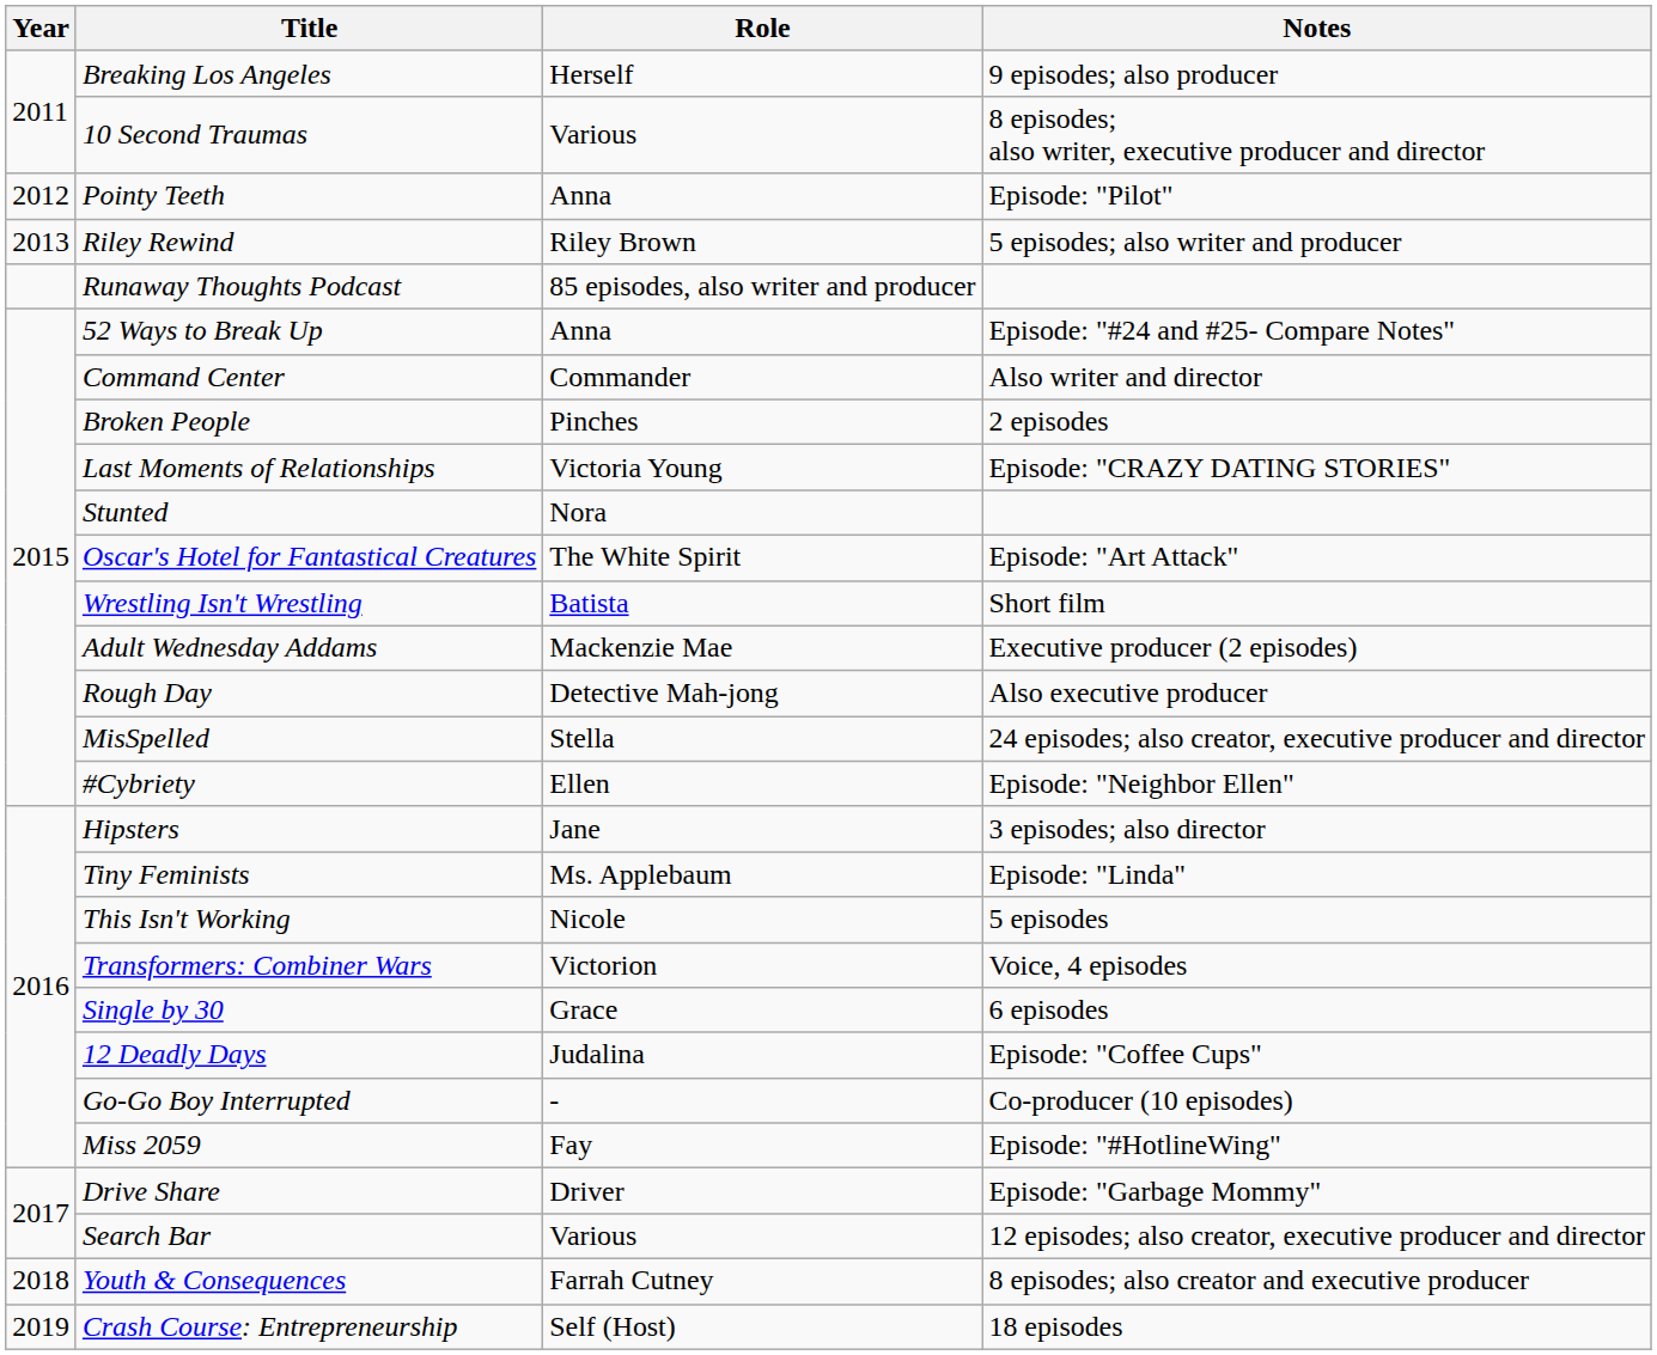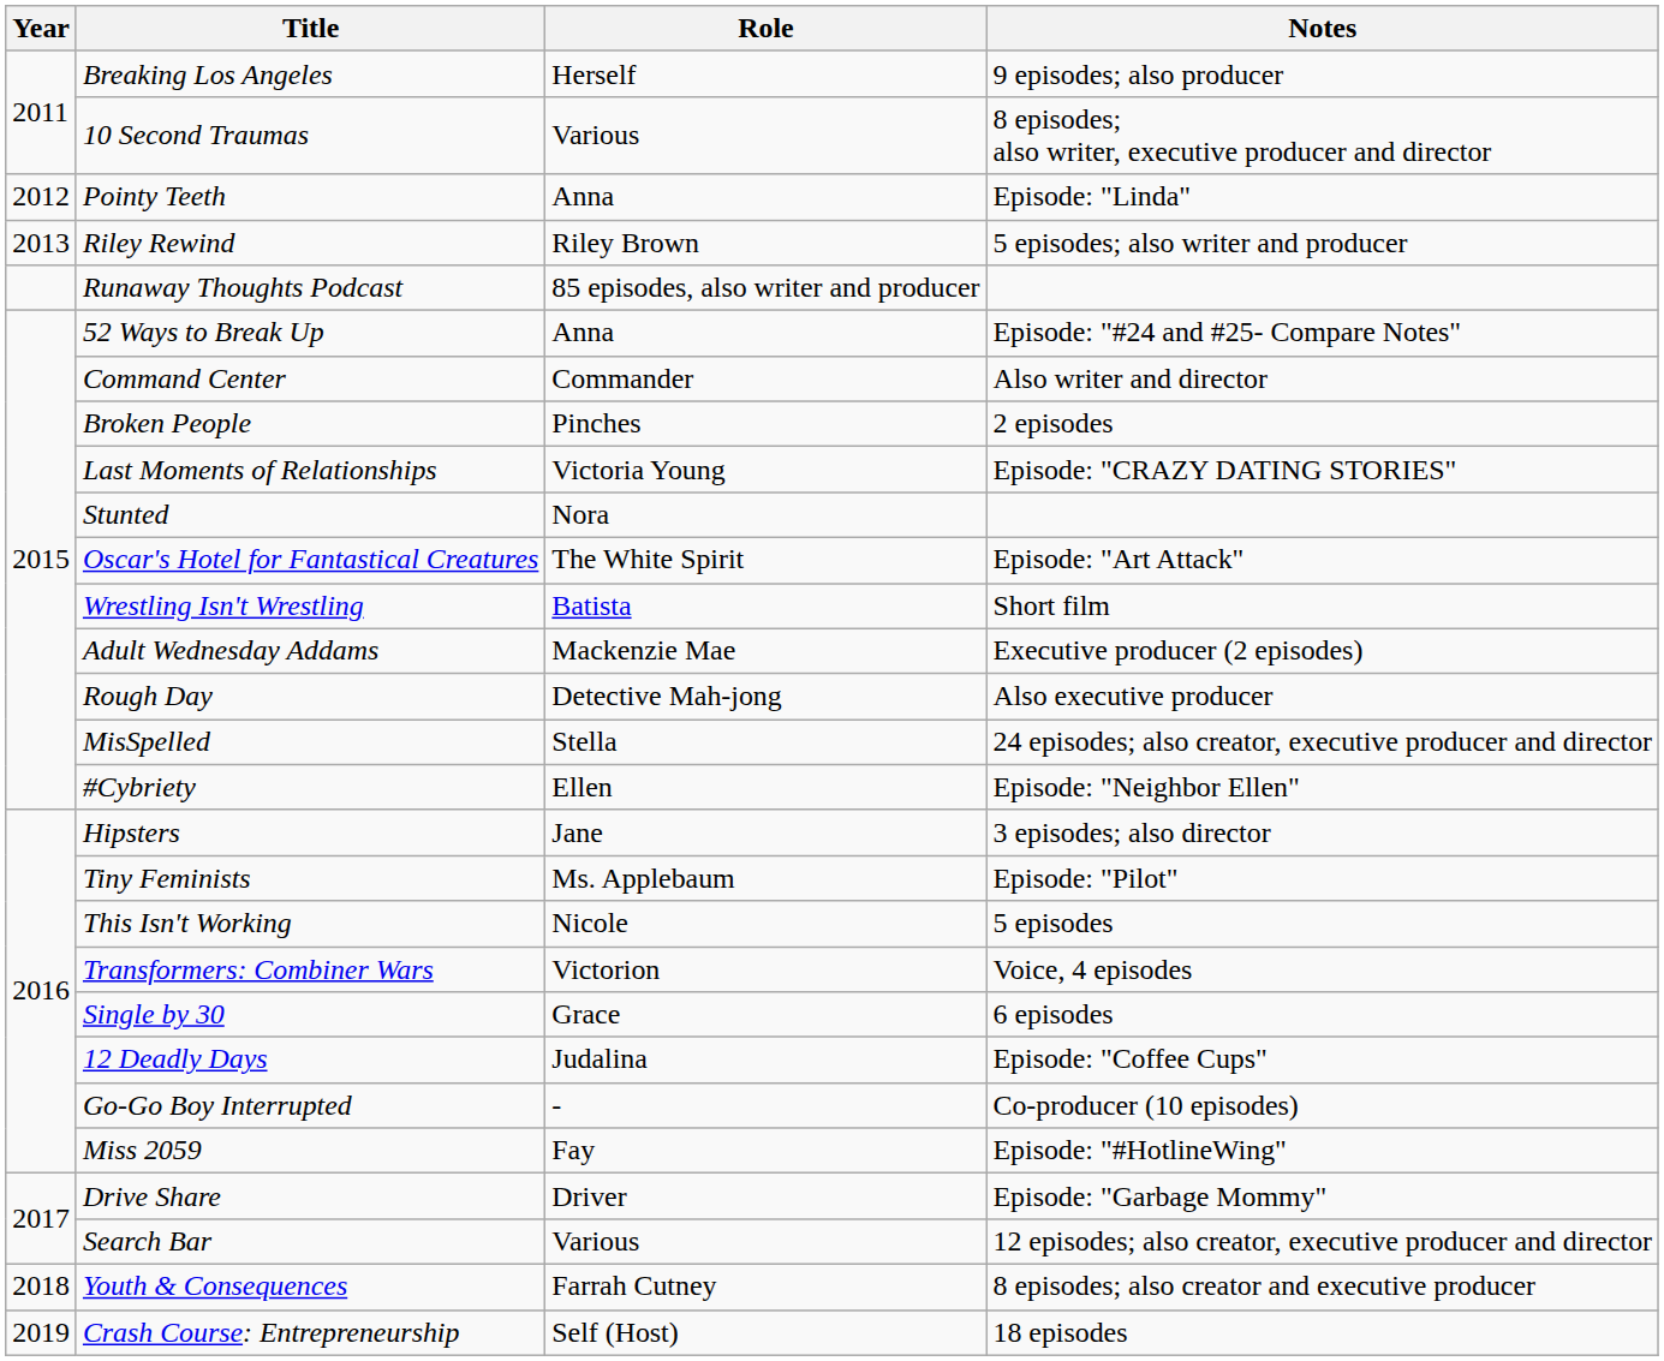 <table class="wikitable plainrowheaders sortable">
 <tr>
 <th scope="col">Year</th>
 <th scope="col">Title</th>
 <th scope="col">Role</th>
 <th scope="col" class="unsortable">Notes</th>
 </tr>
 <tr>
 <td rowspan=2>2011</td>
 <td><em>Breaking Los Angeles</em></td>
 <td>Herself</td>
 <td>9 episodes; also producer</td>
 </tr>
 <tr>
 <td><em>10 Second Traumas</em></td>
 <td>Various</td>
 <td>8 episodes;<br>also writer, executive producer and director</td>
 </tr>
 <tr>
 <td>2012</td>
 <td><em>Pointy Teeth</em></td>
 <td>Anna</td>
-<td>Episode: "Pilot"</td>
+<td>Episode: "Linda"</td>
 </tr>
 <tr>
 <td>2013</td>
 <td><em>Riley Rewind</em></td>
 <td>Riley Brown</td>
 <td>5 episodes; also writer and producer</td>
 </tr>
 <tr>
 <td></td>
 <td><em>Runaway Thoughts Podcast</em></td>
 <td>85 episodes, also writer and producer</td>
 <td></td>
 </tr>
 <tr>
 <td rowspan=11>2015</td>
 <td><em>52 Ways to Break Up</em></td>
 <td>Anna</td>
 <td>Episode: "#24 and #25- Compare Notes"</td>
 </tr>
 <tr>
 <td><em>Command Center</em></td>
 <td>Commander</td>
 <td>Also writer and director</td>
 </tr>
 <tr>
 <td><em>Broken People</em></td>
 <td>Pinches</td>
 <td>2 episodes</td>
 </tr>
 <tr>
 <td><em>Last Moments of Relationships</em></td>
 <td>Victoria Young</td>
 <td>Episode: "CRAZY DATING STORIES"</td>
 </tr>
 <tr>
 <td><em>Stunted</em></td>
 <td>Nora</td>
 <td></td>
 </tr>
 <tr>
 <td><em><a href='#'>Oscar's Hotel for Fantastical Creatures</a></em></td>
 <td>The White Spirit</td>
 <td>Episode: "Art Attack"</td>
 </tr>
 <tr>
 <td><em><a href='#'>Wrestling Isn't Wrestling</a></em></td>
 <td><a href='#'>Batista</a></td>
 <td>Short film</td>
 </tr>
 <tr>
 <td><em>Adult Wednesday Addams</em></td>
 <td>Mackenzie Mae</td>
 <td>Executive producer (2 episodes)</td>
 </tr>
 <tr>
 <td><em>Rough Day</em></td>
 <td>Detective Mah-jong</td>
 <td>Also executive producer</td>
 </tr>
 <tr>
 <td><em>MisSpelled</em></td>
 <td>Stella</td>
 <td>24 episodes; also creator, executive producer and director</td>
 </tr>
 <tr>
 <td><em>#Cybriety</em></td>
 <td>Ellen</td>
 <td>Episode: "Neighbor Ellen"</td>
 </tr>
 <tr>
 <td rowspan=8>2016</td>
 <td><em>Hipsters</em></td>
 <td>Jane</td>
 <td>3 episodes; also director</td>
 </tr>
 <tr>
 <td><em>Tiny Feminists</em></td>
 <td>Ms. Applebaum</td>
-<td>Episode: "Linda"</td>
+<td>Episode: "Pilot"</td>
 </tr>
 <tr>
 <td><em>This Isn't Working</em></td>
 <td>Nicole</td>
 <td>5 episodes</td>
 </tr>
 <tr>
 <td><em><a href='#'>Transformers: Combiner Wars</a></em></td>
 <td>Victorion</td>
 <td>Voice, 4 episodes</td>
 </tr>
 <tr>
 <td><em><a href='#'>Single by 30</a></em></td>
 <td>Grace</td>
 <td>6 episodes</td>
 </tr>
 <tr>
 <td><em><a href='#'>12 Deadly Days</a></em></td>
 <td>Judalina</td>
 <td>Episode: "Coffee Cups"</td>
 </tr>
 <tr>
 <td><em>Go-Go Boy Interrupted</em></td>
 <td>-</td>
 <td>Co-producer (10 episodes)</td>
 </tr>
 <tr>
 <td><em>Miss 2059</em></td>
 <td>Fay</td>
 <td>Episode: "#HotlineWing"</td>
 </tr>
 <tr>
 <td rowspan=2>2017</td>
 <td><em>Drive Share</em></td>
 <td>Driver</td>
 <td>Episode: "Garbage Mommy"</td>
 </tr>
 <tr>
 <td><em>Search Bar</em></td>
 <td>Various</td>
 <td>12 episodes; also creator, executive producer and director</td>
 </tr>
 <tr>
 <td>2018</td>
 <td><em><a href='#'>Youth & Consequences</a></em></td>
 <td>Farrah Cutney</td>
 <td>8 episodes; also creator and executive producer</td>
 </tr>
 <tr>
 <td>2019</td>
 <td><em><a href='#'>Crash Course</a>: Entrepreneurship</em></td>
 <td>Self (Host)</td>
 <td>18 episodes</td>
 </tr>
 </table>
